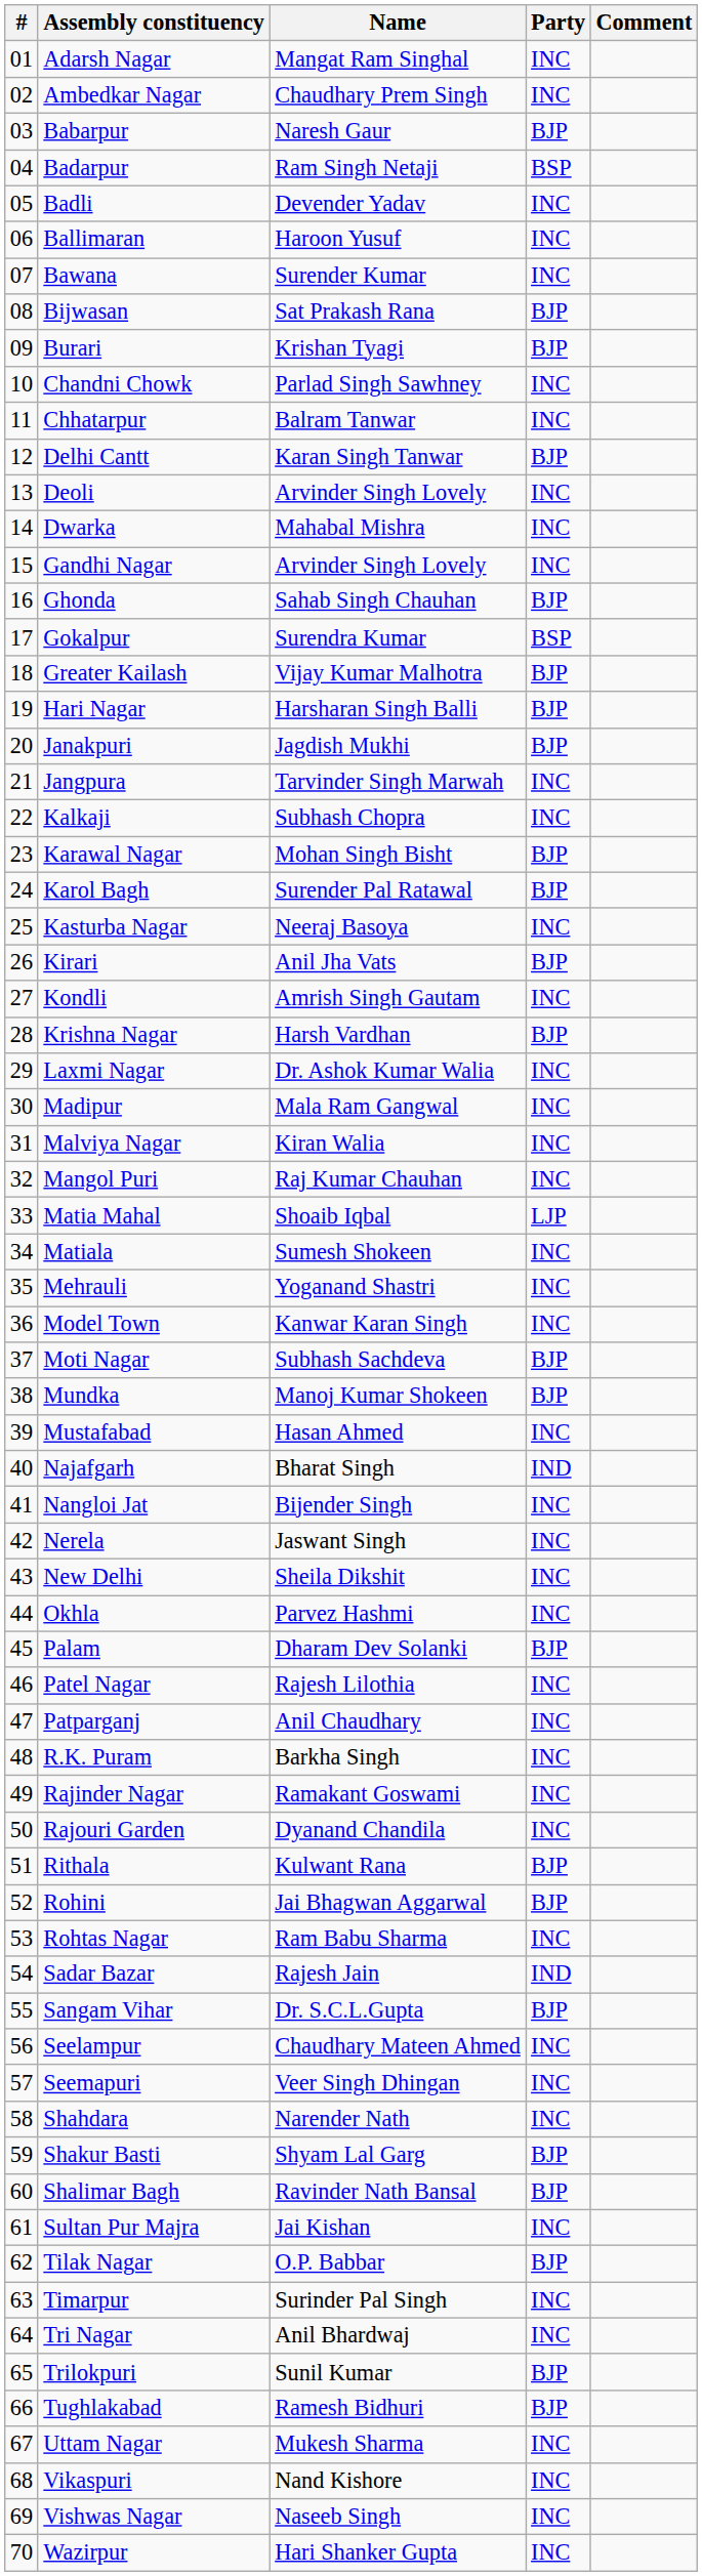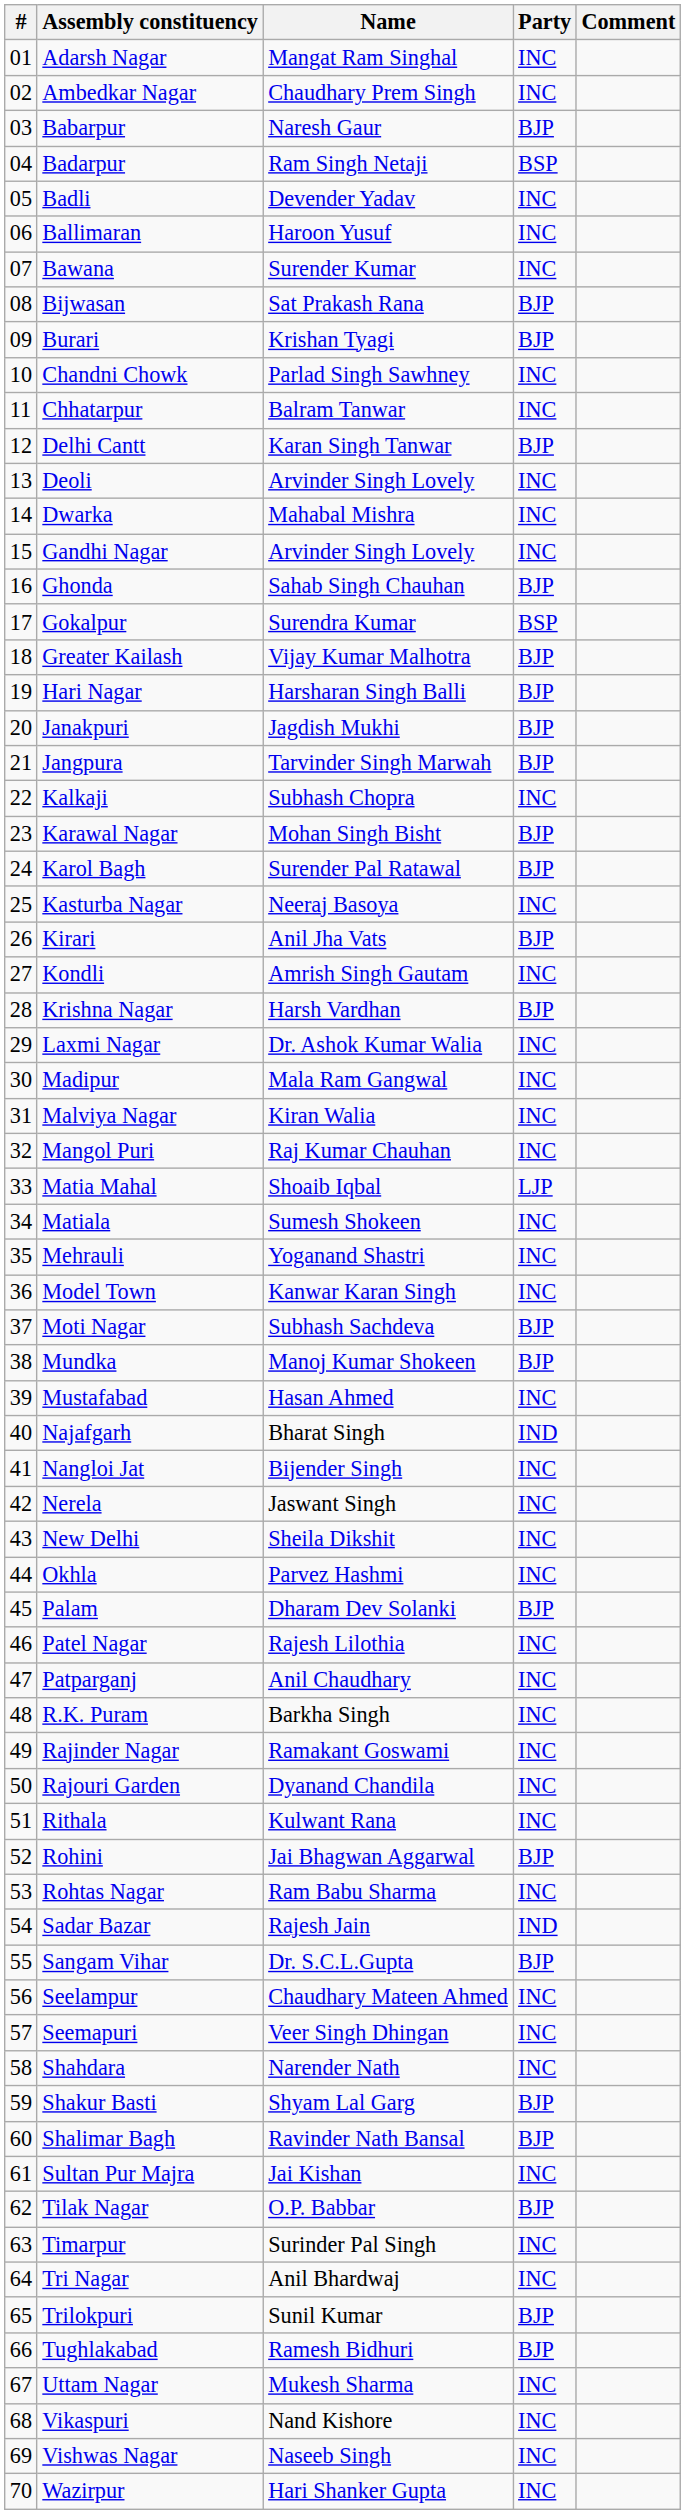 <table class="wikitable sortable">
 <tr>
 <th>#</th>
 <th>Assembly constituency</th>
 <th>Name</th>
 <th>Party</th>
 <th>Comment</th>
 </tr>
 <tr>
 <td>01</td>
 <td><a href='#'>Adarsh Nagar</a></td>
 <td><a href='#'>Mangat Ram Singhal</a></td>
 <td><a href='#'>INC</a></td>
 <td></td>
 </tr>
 <tr>
 <td>02</td>
 <td><a href='#'>Ambedkar Nagar</a></td>
 <td><a href='#'>Chaudhary Prem Singh</a></td>
 <td><a href='#'>INC</a></td>
 <td></td>
 </tr>
 <tr>
 <td>03</td>
 <td><a href='#'>Babarpur</a></td>
 <td><a href='#'>Naresh Gaur</a></td>
 <td><a href='#'>BJP</a></td>
 <td></td>
 </tr>
 <tr>
 <td>04</td>
 <td><a href='#'>Badarpur</a></td>
 <td><a href='#'>Ram Singh Netaji</a></td>
 <td><a href='#'>BSP</a></td>
 <td></td>
 </tr>
 <tr>
 <td>05</td>
 <td><a href='#'>Badli</a></td>
 <td><a href='#'>Devender Yadav</a></td>
 <td><a href='#'>INC</a></td>
 <td></td>
 </tr>
 <tr>
 <td>06</td>
 <td><a href='#'>Ballimaran</a></td>
 <td><a href='#'>Haroon Yusuf</a></td>
 <td><a href='#'>INC</a></td>
 <td></td>
 </tr>
 <tr>
 <td>07</td>
 <td><a href='#'>Bawana</a></td>
 <td><a href='#'>Surender Kumar</a></td>
 <td><a href='#'>INC</a></td>
 <td></td>
 </tr>
 <tr>
 <td>08</td>
 <td><a href='#'>Bijwasan</a></td>
 <td><a href='#'>Sat Prakash Rana</a></td>
 <td><a href='#'>BJP</a></td>
 <td></td>
 </tr>
 <tr>
 <td>09</td>
 <td><a href='#'>Burari</a></td>
 <td><a href='#'>Krishan Tyagi</a></td>
 <td><a href='#'>BJP</a></td>
 <td></td>
 </tr>
 <tr>
 <td>10</td>
 <td><a href='#'>Chandni Chowk</a></td>
 <td><a href='#'>Parlad Singh Sawhney</a></td>
 <td><a href='#'>INC</a></td>
 <td></td>
 </tr>
 <tr>
 <td>11</td>
 <td><a href='#'>Chhatarpur</a></td>
 <td><a href='#'>Balram Tanwar</a></td>
 <td><a href='#'>INC</a></td>
 <td></td>
 </tr>
 <tr>
 <td>12</td>
 <td><a href='#'>Delhi Cantt</a></td>
 <td><a href='#'>Karan Singh Tanwar</a></td>
 <td><a href='#'>BJP</a></td>
 <td></td>
 </tr>
 <tr>
 <td>13</td>
 <td><a href='#'>Deoli</a></td>
 <td><a href='#'>Arvinder Singh Lovely</a></td>
 <td><a href='#'>INC</a></td>
 <td></td>
 </tr>
 <tr>
 <td>14</td>
 <td><a href='#'>Dwarka</a></td>
 <td><a href='#'>Mahabal Mishra</a></td>
 <td><a href='#'>INC</a></td>
 <td></td>
 </tr>
 <tr>
 <td>15</td>
 <td><a href='#'>Gandhi Nagar</a></td>
 <td><a href='#'>Arvinder Singh Lovely</a></td>
 <td><a href='#'>INC</a></td>
 <td></td>
 </tr>
 <tr>
 <td>16</td>
 <td><a href='#'>Ghonda</a></td>
 <td><a href='#'>Sahab Singh Chauhan</a></td>
 <td><a href='#'>BJP</a></td>
 <td></td>
 </tr>
 <tr>
 <td>17</td>
 <td><a href='#'>Gokalpur</a></td>
 <td><a href='#'>Surendra Kumar</a></td>
 <td><a href='#'>BSP</a></td>
 <td></td>
 </tr>
 <tr>
 <td>18</td>
 <td><a href='#'>Greater Kailash</a></td>
 <td><a href='#'>Vijay Kumar Malhotra</a></td>
 <td><a href='#'>BJP</a></td>
 <td></td>
 </tr>
 <tr>
 <td>19</td>
 <td><a href='#'>Hari Nagar</a></td>
 <td><a href='#'>Harsharan Singh Balli</a></td>
 <td><a href='#'>BJP</a></td>
 <td></td>
 </tr>
 <tr>
 <td>20</td>
 <td><a href='#'>Janakpuri</a></td>
 <td><a href='#'>Jagdish Mukhi</a></td>
 <td><a href='#'>BJP</a></td>
 <td></td>
 </tr>
 <tr>
 <td>21</td>
 <td><a href='#'>Jangpura</a></td>
 <td><a href='#'>Tarvinder Singh Marwah</a></td>
-<td><a href='#'>INC</a></td>
+<td><a href='#'>BJP</a></td>
 <td></td>
 </tr>
 <tr>
 <td>22</td>
 <td><a href='#'>Kalkaji</a></td>
 <td><a href='#'>Subhash Chopra</a></td>
 <td><a href='#'>INC</a></td>
 <td></td>
 </tr>
 <tr>
 <td>23</td>
 <td><a href='#'>Karawal Nagar</a></td>
 <td><a href='#'>Mohan Singh Bisht</a></td>
 <td><a href='#'>BJP</a></td>
 <td></td>
 </tr>
 <tr>
 <td>24</td>
 <td><a href='#'>Karol Bagh</a></td>
 <td><a href='#'>Surender Pal Ratawal</a></td>
 <td><a href='#'>BJP</a></td>
 <td></td>
 </tr>
 <tr>
 <td>25</td>
 <td><a href='#'>Kasturba Nagar</a></td>
 <td><a href='#'>Neeraj Basoya</a></td>
 <td><a href='#'>INC</a></td>
 <td></td>
 </tr>
 <tr>
 <td>26</td>
 <td><a href='#'>Kirari</a></td>
 <td><a href='#'>Anil Jha Vats</a></td>
 <td><a href='#'>BJP</a></td>
 <td></td>
 </tr>
 <tr>
 <td>27</td>
 <td><a href='#'>Kondli</a></td>
 <td><a href='#'>Amrish Singh Gautam</a></td>
 <td><a href='#'>INC</a></td>
 <td></td>
 </tr>
 <tr>
 <td>28</td>
 <td><a href='#'>Krishna Nagar</a></td>
 <td><a href='#'>Harsh Vardhan</a></td>
 <td><a href='#'>BJP</a></td>
 <td></td>
 </tr>
 <tr>
 <td>29</td>
 <td><a href='#'>Laxmi Nagar</a></td>
 <td><a href='#'>Dr. Ashok Kumar Walia</a></td>
 <td><a href='#'>INC</a></td>
 <td></td>
 </tr>
 <tr>
 <td>30</td>
 <td><a href='#'>Madipur</a></td>
 <td><a href='#'>Mala Ram Gangwal</a></td>
 <td><a href='#'>INC</a></td>
 <td></td>
 </tr>
 <tr>
 <td>31</td>
 <td><a href='#'>Malviya Nagar</a></td>
 <td><a href='#'>Kiran Walia</a></td>
 <td><a href='#'>INC</a></td>
 <td></td>
 </tr>
 <tr>
 <td>32</td>
 <td><a href='#'>Mangol Puri</a></td>
 <td><a href='#'>Raj Kumar Chauhan</a></td>
 <td><a href='#'>INC</a></td>
 <td></td>
 </tr>
 <tr>
 <td>33</td>
 <td><a href='#'>Matia Mahal</a></td>
 <td><a href='#'>Shoaib Iqbal</a></td>
 <td><a href='#'>LJP</a></td>
 <td></td>
 </tr>
 <tr>
 <td>34</td>
 <td><a href='#'>Matiala</a></td>
 <td><a href='#'>Sumesh Shokeen</a></td>
 <td><a href='#'>INC</a></td>
 <td></td>
 </tr>
 <tr>
 <td>35</td>
 <td><a href='#'>Mehrauli</a></td>
 <td><a href='#'>Yoganand Shastri</a></td>
 <td><a href='#'>INC</a></td>
 <td></td>
 </tr>
 <tr>
 <td>36</td>
 <td><a href='#'>Model Town</a></td>
 <td><a href='#'>Kanwar Karan Singh</a></td>
 <td><a href='#'>INC</a></td>
 <td></td>
 </tr>
 <tr>
 <td>37</td>
 <td><a href='#'>Moti Nagar</a></td>
 <td><a href='#'>Subhash Sachdeva</a></td>
 <td><a href='#'>BJP</a></td>
 <td></td>
 </tr>
 <tr>
 <td>38</td>
 <td><a href='#'>Mundka</a></td>
 <td><a href='#'>Manoj Kumar Shokeen</a></td>
 <td><a href='#'>BJP</a></td>
 <td></td>
 </tr>
 <tr>
 <td>39</td>
 <td><a href='#'>Mustafabad</a></td>
 <td><a href='#'>Hasan Ahmed</a></td>
 <td><a href='#'>INC</a></td>
 <td></td>
 </tr>
 <tr>
 <td>40</td>
 <td><a href='#'>Najafgarh</a></td>
 <td>Bharat Singh</td>
 <td><a href='#'>IND</a></td>
 <td></td>
 </tr>
 <tr>
 <td>41</td>
 <td><a href='#'>Nangloi Jat</a></td>
 <td><a href='#'>Bijender Singh</a></td>
 <td><a href='#'>INC</a></td>
 <td></td>
 </tr>
 <tr>
 <td>42</td>
 <td><a href='#'>Nerela</a></td>
 <td>Jaswant Singh</td>
 <td><a href='#'>INC</a></td>
 <td></td>
 </tr>
 <tr>
 <td>43</td>
 <td><a href='#'>New Delhi</a></td>
 <td><a href='#'>Sheila Dikshit</a></td>
 <td><a href='#'>INC</a></td>
 <td></td>
 </tr>
 <tr>
 <td>44</td>
 <td><a href='#'>Okhla</a></td>
 <td><a href='#'>Parvez Hashmi</a></td>
 <td><a href='#'>INC</a></td>
 <td></td>
 </tr>
 <tr>
 <td>45</td>
 <td><a href='#'>Palam</a></td>
 <td><a href='#'>Dharam Dev Solanki</a></td>
 <td><a href='#'>BJP</a></td>
 <td></td>
 </tr>
 <tr>
 <td>46</td>
 <td><a href='#'>Patel Nagar</a></td>
 <td><a href='#'>Rajesh Lilothia</a></td>
 <td><a href='#'>INC</a></td>
 <td></td>
 </tr>
 <tr>
 <td>47</td>
 <td><a href='#'>Patparganj</a></td>
 <td><a href='#'>Anil Chaudhary</a></td>
 <td><a href='#'>INC</a></td>
 <td></td>
 </tr>
 <tr>
 <td>48</td>
 <td><a href='#'>R.K. Puram</a></td>
 <td>Barkha Singh</td>
 <td><a href='#'>INC</a></td>
 <td></td>
 </tr>
 <tr>
 <td>49</td>
 <td><a href='#'>Rajinder Nagar</a></td>
 <td><a href='#'>Ramakant Goswami</a></td>
 <td><a href='#'>INC</a></td>
 <td></td>
 </tr>
 <tr>
 <td>50</td>
 <td><a href='#'>Rajouri Garden</a></td>
 <td><a href='#'>Dyanand Chandila</a></td>
 <td><a href='#'>INC</a></td>
 <td></td>
 </tr>
 <tr>
 <td>51</td>
 <td><a href='#'>Rithala</a></td>
 <td><a href='#'>Kulwant Rana</a></td>
-<td><a href='#'>BJP</a></td>
+<td><a href='#'>INC</a></td>
 <td></td>
 </tr>
 <tr>
 <td>52</td>
 <td><a href='#'>Rohini</a></td>
 <td><a href='#'>Jai Bhagwan Aggarwal</a></td>
 <td><a href='#'>BJP</a></td>
 <td></td>
 </tr>
 <tr>
 <td>53</td>
 <td><a href='#'>Rohtas Nagar</a></td>
 <td><a href='#'>Ram Babu Sharma</a></td>
 <td><a href='#'>INC</a></td>
 <td></td>
 </tr>
 <tr>
 <td>54</td>
 <td><a href='#'>Sadar Bazar</a></td>
 <td><a href='#'>Rajesh Jain</a></td>
 <td><a href='#'>IND</a></td>
 <td></td>
 </tr>
 <tr>
 <td>55</td>
 <td><a href='#'>Sangam Vihar</a></td>
 <td><a href='#'>Dr. S.C.L.Gupta</a></td>
 <td><a href='#'>BJP</a></td>
 <td></td>
 </tr>
 <tr>
 <td>56</td>
 <td><a href='#'>Seelampur</a></td>
 <td><a href='#'>Chaudhary Mateen Ahmed</a></td>
 <td><a href='#'>INC</a></td>
 <td></td>
 </tr>
 <tr>
 <td>57</td>
 <td><a href='#'>Seemapuri</a></td>
 <td><a href='#'>Veer Singh Dhingan</a></td>
 <td><a href='#'>INC</a></td>
 <td></td>
 </tr>
 <tr>
 <td>58</td>
 <td><a href='#'>Shahdara</a></td>
 <td><a href='#'>Narender Nath</a></td>
 <td><a href='#'>INC</a></td>
 <td></td>
 </tr>
 <tr>
 <td>59</td>
 <td><a href='#'>Shakur Basti</a></td>
 <td><a href='#'>Shyam Lal Garg</a></td>
 <td><a href='#'>BJP</a></td>
 <td></td>
 </tr>
 <tr>
 <td>60</td>
 <td><a href='#'>Shalimar Bagh</a></td>
 <td><a href='#'>Ravinder Nath Bansal</a></td>
 <td><a href='#'>BJP</a></td>
 <td></td>
 </tr>
 <tr>
 <td>61</td>
 <td><a href='#'>Sultan Pur Majra</a></td>
 <td><a href='#'>Jai Kishan</a></td>
 <td><a href='#'>INC</a></td>
 <td></td>
 </tr>
 <tr>
 <td>62</td>
 <td><a href='#'>Tilak Nagar</a></td>
 <td><a href='#'>O.P. Babbar</a></td>
 <td><a href='#'>BJP</a></td>
 <td></td>
 </tr>
 <tr>
 <td>63</td>
 <td><a href='#'>Timarpur</a></td>
 <td>Surinder Pal Singh</td>
 <td><a href='#'>INC</a></td>
 <td></td>
 </tr>
 <tr>
 <td>64</td>
 <td><a href='#'>Tri Nagar</a></td>
 <td>Anil Bhardwaj</td>
 <td><a href='#'>INC</a></td>
 <td></td>
 </tr>
 <tr>
 <td>65</td>
 <td><a href='#'>Trilokpuri</a></td>
 <td>Sunil Kumar</td>
 <td><a href='#'>BJP</a></td>
 <td></td>
 </tr>
 <tr>
 <td>66</td>
 <td><a href='#'>Tughlakabad</a></td>
 <td><a href='#'>Ramesh Bidhuri</a></td>
 <td><a href='#'>BJP</a></td>
 <td></td>
 </tr>
 <tr>
 <td>67</td>
 <td><a href='#'>Uttam Nagar</a></td>
 <td><a href='#'>Mukesh Sharma</a></td>
 <td><a href='#'>INC</a></td>
 <td></td>
 </tr>
 <tr>
 <td>68</td>
 <td><a href='#'>Vikaspuri</a></td>
 <td>Nand Kishore</td>
 <td><a href='#'>INC</a></td>
 <td></td>
 </tr>
 <tr>
 <td>69</td>
 <td><a href='#'>Vishwas Nagar</a></td>
 <td><a href='#'>Naseeb Singh</a></td>
 <td><a href='#'>INC</a></td>
 <td></td>
 </tr>
 <tr>
 <td>70</td>
 <td><a href='#'>Wazirpur</a></td>
 <td><a href='#'>Hari Shanker Gupta</a></td>
 <td><a href='#'>INC</a></td>
 <td></td>
 </tr>
 <tr>
 </tr>
 </table>
